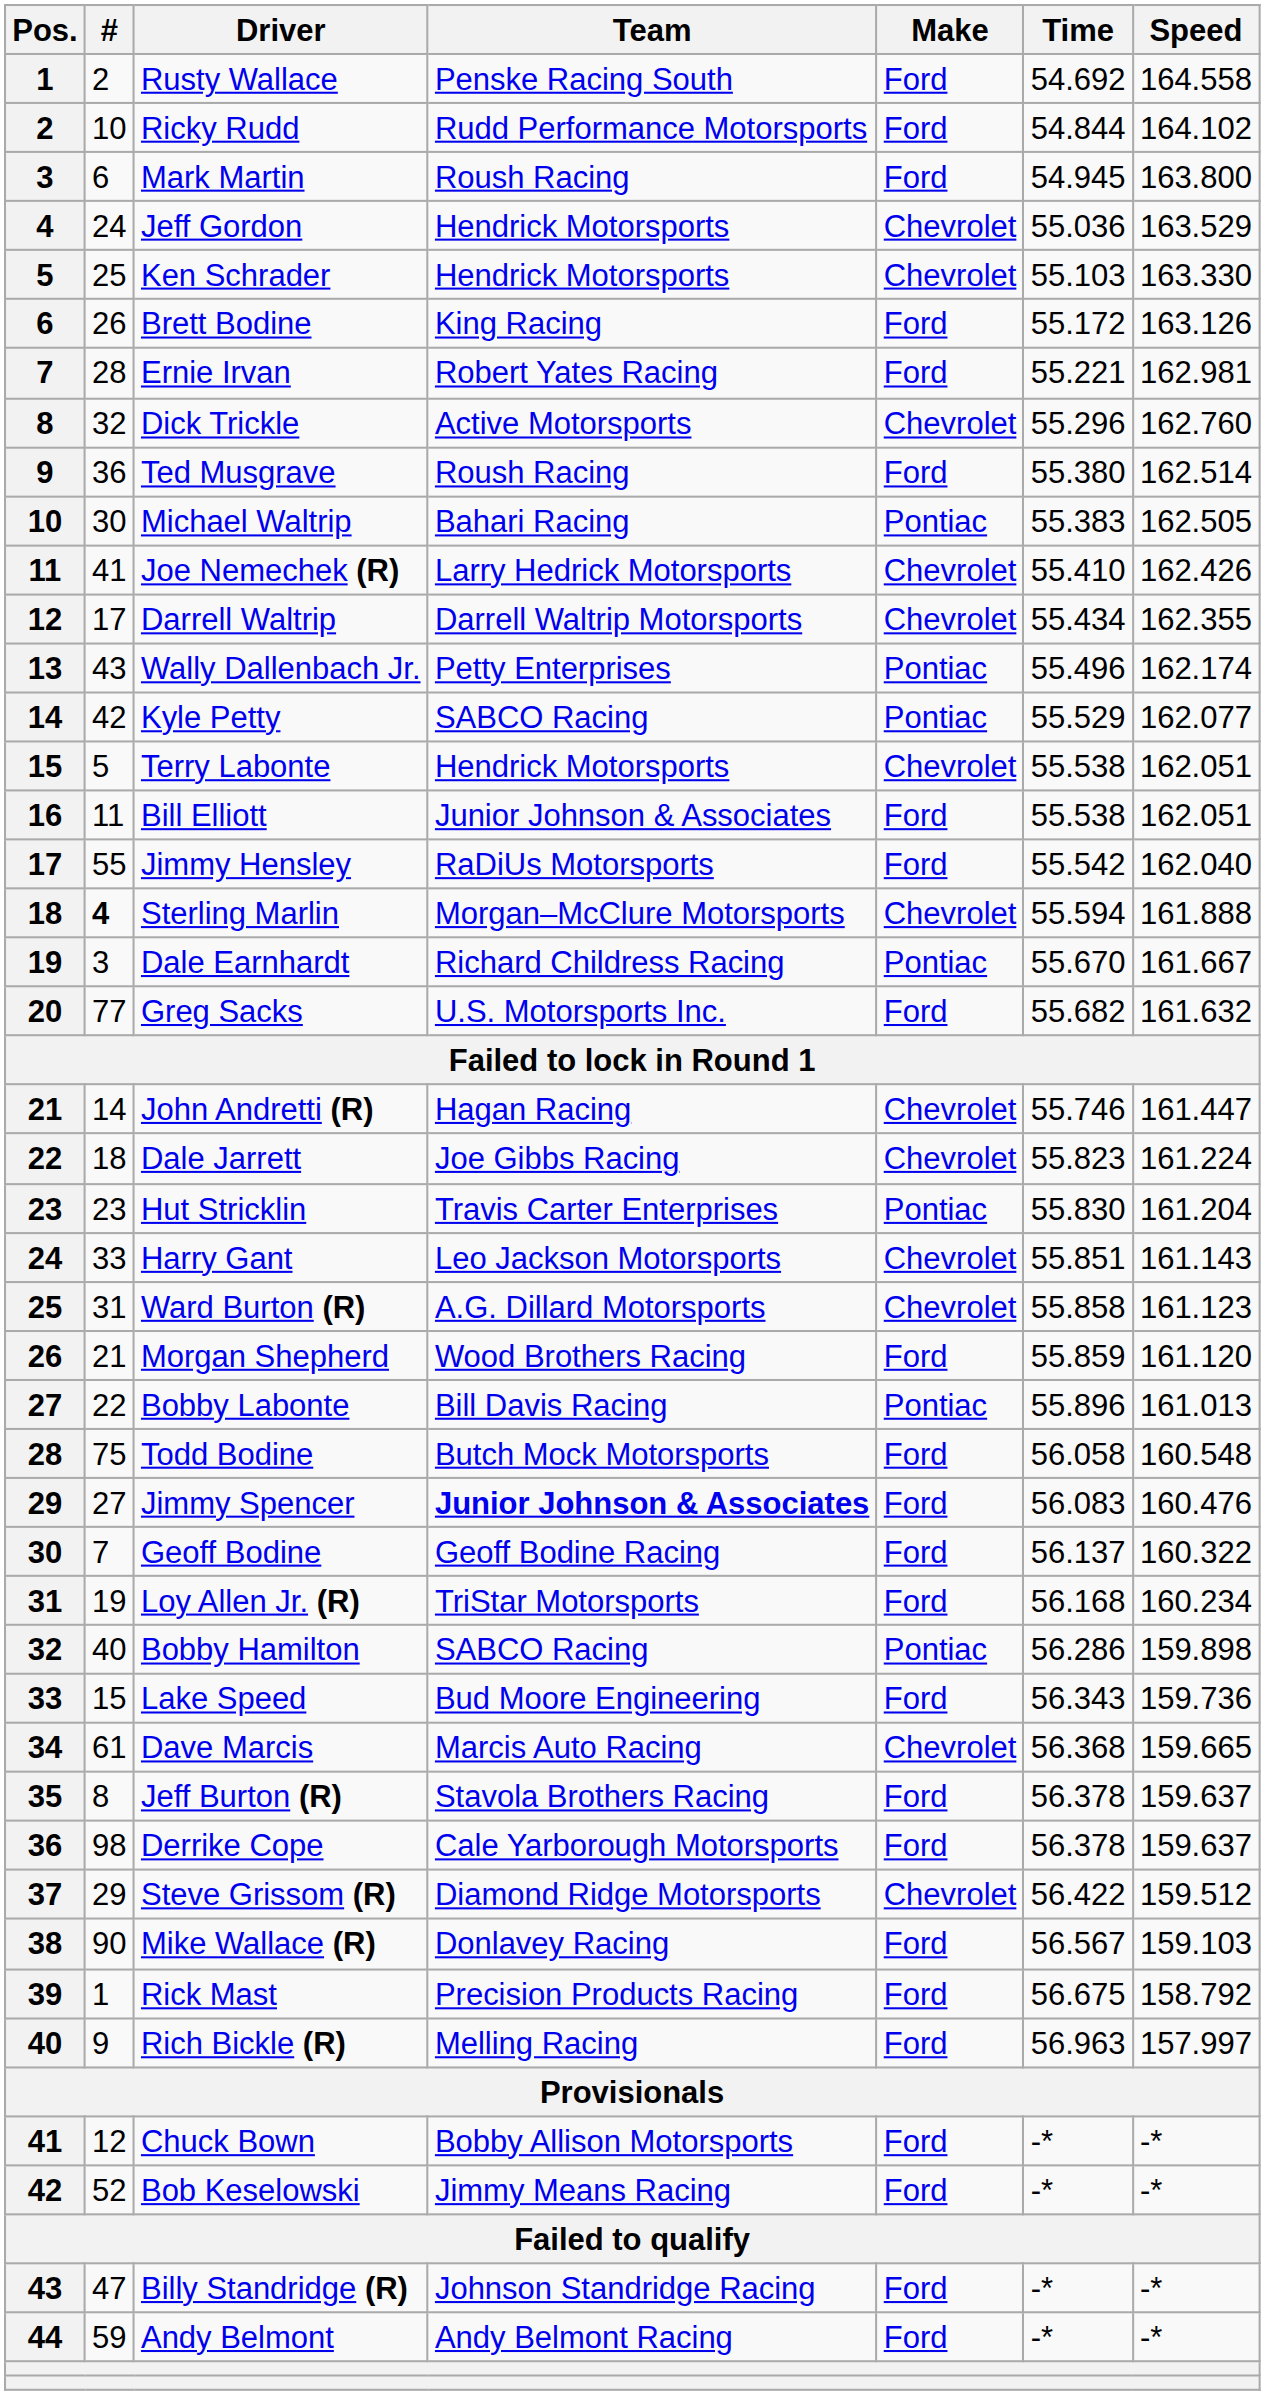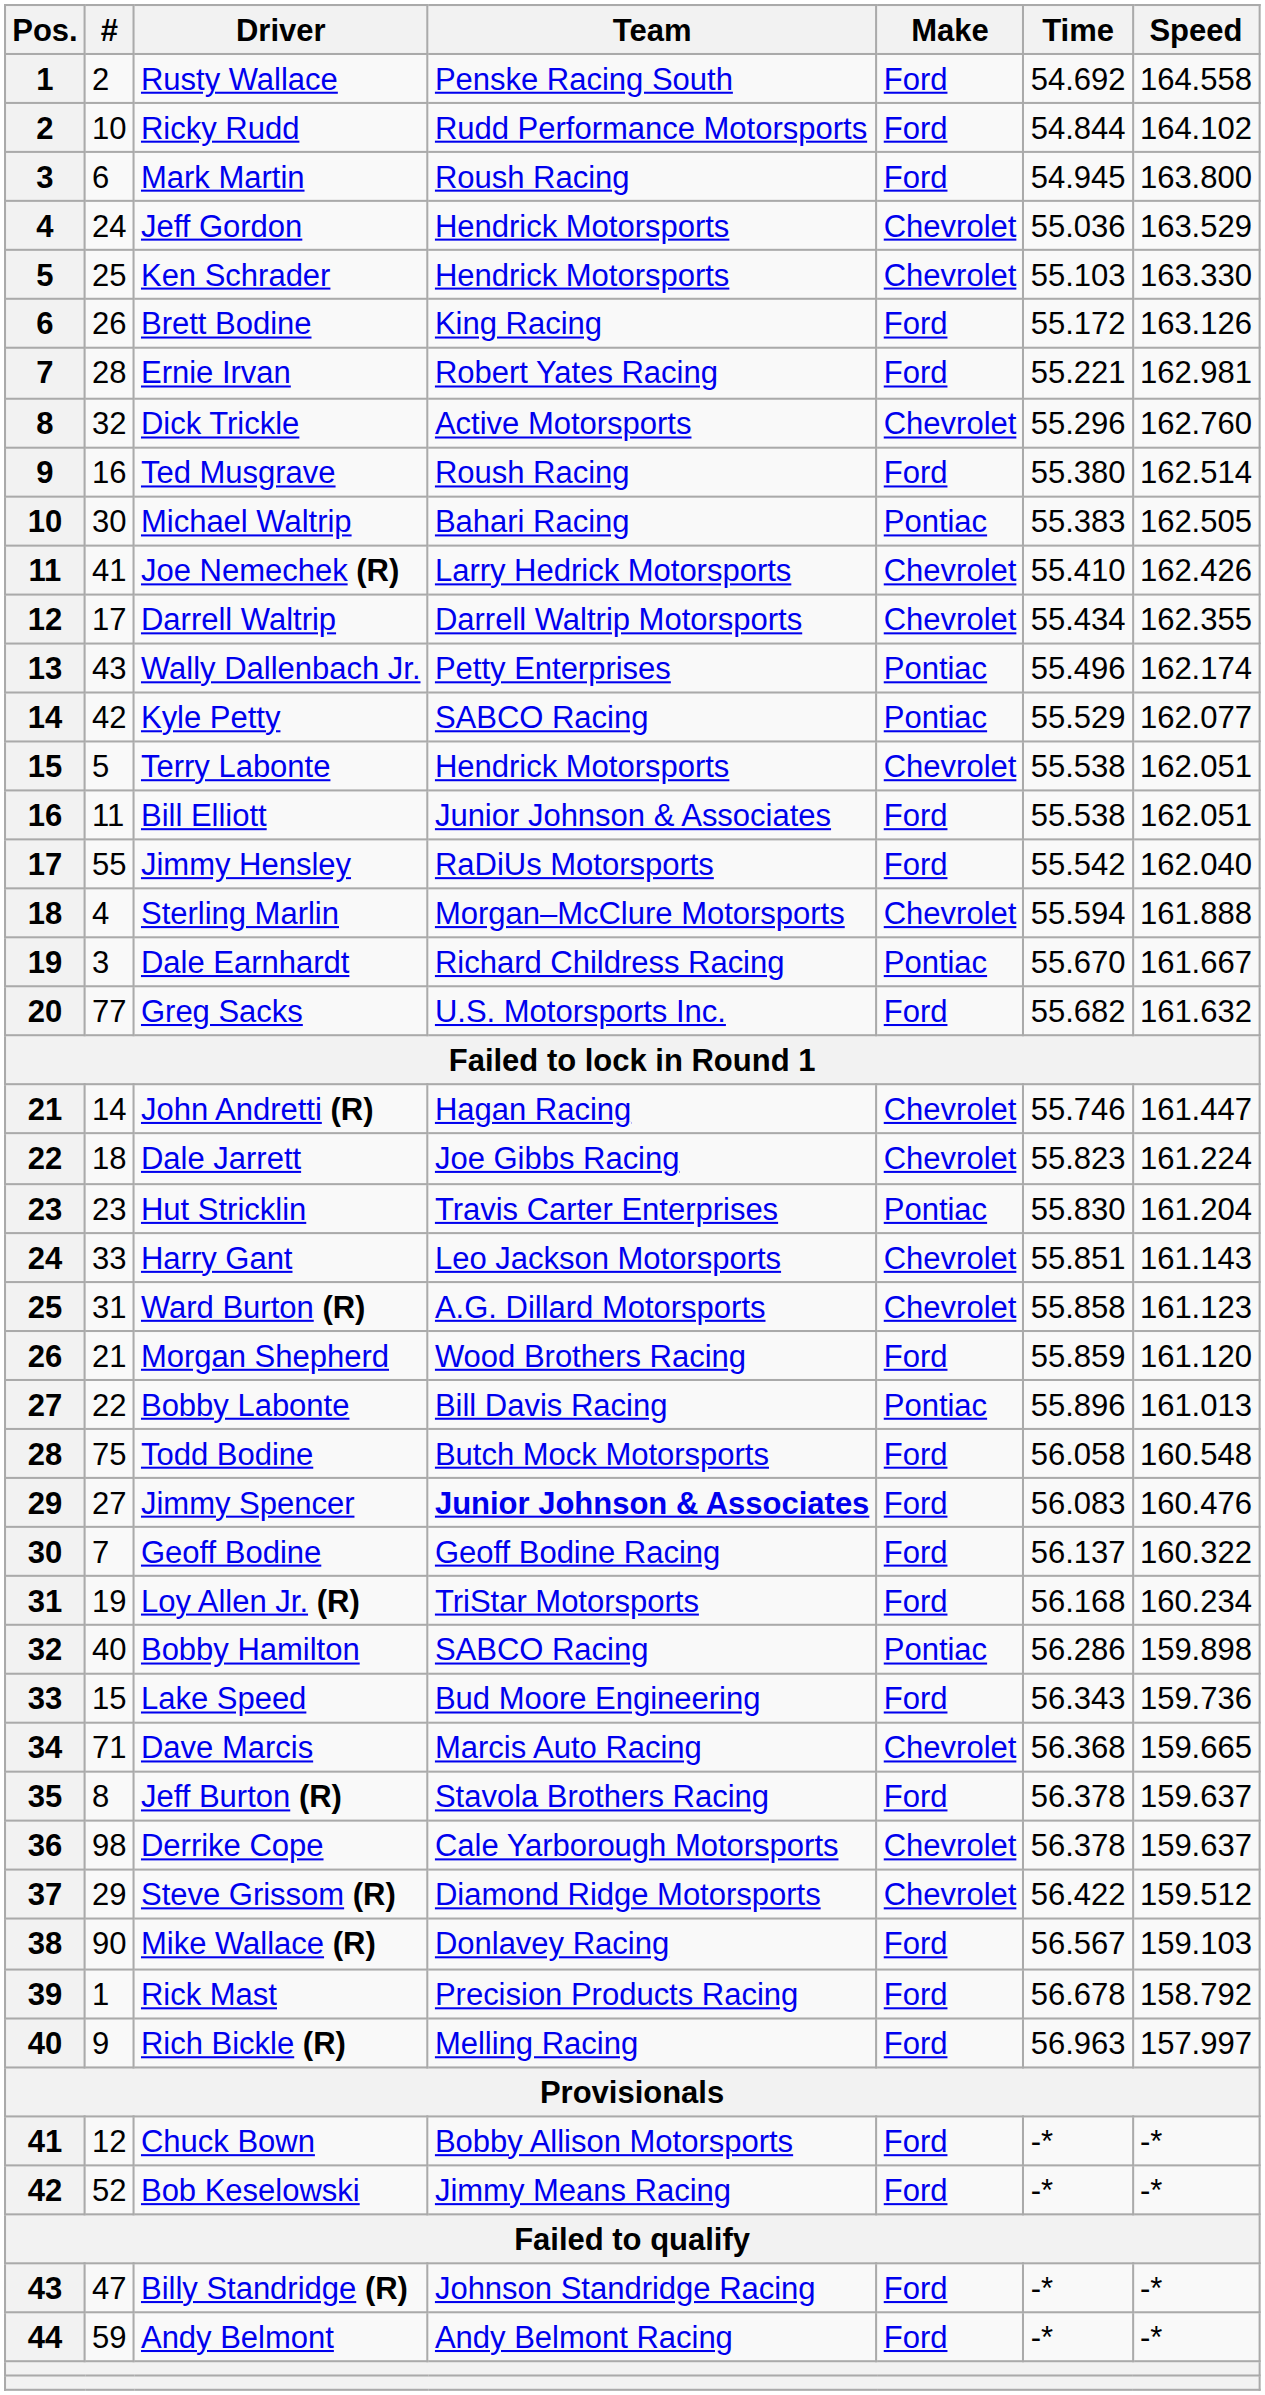 <table class="wikitable" style="font-size:95%">
 <tr>
 <th>Pos.</th>
 <th>#</th>
 <th>Driver</th>
 <th>Team</th>
 <th>Make</th>
 <th>Time</th>
 <th>Speed</th>
 </tr>
 <tr>
 <th>1</th>
 <td>2</td>
 <td><a href='#'>Rusty Wallace</a></td>
 <td><a href='#'>Penske Racing South</a></td>
 <td><a href='#'>Ford</a></td>
 <td>54.692</td>
 <td>164.558</td>
 </tr>
 <tr>
 <th>2</th>
 <td>10</td>
 <td><a href='#'>Ricky Rudd</a></td>
 <td><a href='#'>Rudd Performance Motorsports</a></td>
 <td><a href='#'>Ford</a></td>
 <td>54.844</td>
 <td>164.102</td>
 </tr>
 <tr>
 <th>3</th>
 <td>6</td>
 <td><a href='#'>Mark Martin</a></td>
 <td><a href='#'>Roush Racing</a></td>
 <td><a href='#'>Ford</a></td>
 <td>54.945</td>
 <td>163.800</td>
 </tr>
 <tr>
 <th>4</th>
 <td>24</td>
 <td><a href='#'>Jeff Gordon</a></td>
 <td><a href='#'>Hendrick Motorsports</a></td>
 <td><a href='#'>Chevrolet</a></td>
 <td>55.036</td>
 <td>163.529</td>
 </tr>
 <tr>
 <th>5</th>
 <td>25</td>
 <td><a href='#'>Ken Schrader</a></td>
 <td><a href='#'>Hendrick Motorsports</a></td>
 <td><a href='#'>Chevrolet</a></td>
 <td>55.103</td>
 <td>163.330</td>
 </tr>
 <tr>
 <th>6</th>
 <td>26</td>
 <td><a href='#'>Brett Bodine</a></td>
 <td><a href='#'>King Racing</a></td>
 <td><a href='#'>Ford</a></td>
 <td>55.172</td>
 <td>163.126</td>
 </tr>
 <tr>
 <th>7</th>
 <td>28</td>
 <td><a href='#'>Ernie Irvan</a></td>
 <td><a href='#'>Robert Yates Racing</a></td>
 <td><a href='#'>Ford</a></td>
 <td>55.221</td>
 <td>162.981</td>
 </tr>
 <tr>
 <th>8</th>
 <td>32</td>
 <td><a href='#'>Dick Trickle</a></td>
 <td><a href='#'>Active Motorsports</a></td>
 <td><a href='#'>Chevrolet</a></td>
 <td>55.296</td>
 <td>162.760</td>
 </tr>
 <tr>
 <th>9</th>
-<td>36</td>
+<td>16</td>
 <td><a href='#'>Ted Musgrave</a></td>
 <td><a href='#'>Roush Racing</a></td>
 <td><a href='#'>Ford</a></td>
 <td>55.380</td>
 <td>162.514</td>
 </tr>
 <tr>
 <th>10</th>
 <td>30</td>
 <td><a href='#'>Michael Waltrip</a></td>
 <td><a href='#'>Bahari Racing</a></td>
 <td><a href='#'>Pontiac</a></td>
 <td>55.383</td>
 <td>162.505</td>
 </tr>
 <tr>
 <th>11</th>
 <td>41</td>
 <td><a href='#'>Joe Nemechek</a> <strong>(R)</strong></td>
 <td><a href='#'>Larry Hedrick Motorsports</a></td>
 <td><a href='#'>Chevrolet</a></td>
 <td>55.410</td>
 <td>162.426</td>
 </tr>
 <tr>
 <th>12</th>
 <td>17</td>
 <td><a href='#'>Darrell Waltrip</a></td>
 <td><a href='#'>Darrell Waltrip Motorsports</a></td>
 <td><a href='#'>Chevrolet</a></td>
 <td>55.434</td>
 <td>162.355</td>
 </tr>
 <tr>
 <th>13</th>
 <td>43</td>
 <td><a href='#'>Wally Dallenbach Jr.</a></td>
 <td><a href='#'>Petty Enterprises</a></td>
 <td><a href='#'>Pontiac</a></td>
 <td>55.496</td>
 <td>162.174</td>
 </tr>
 <tr>
 <th>14</th>
 <td>42</td>
 <td><a href='#'>Kyle Petty</a></td>
 <td><a href='#'>SABCO Racing</a></td>
 <td><a href='#'>Pontiac</a></td>
 <td>55.529</td>
 <td>162.077</td>
 </tr>
 <tr>
 <th>15</th>
 <td>5</td>
 <td><a href='#'>Terry Labonte</a></td>
 <td><a href='#'>Hendrick Motorsports</a></td>
 <td><a href='#'>Chevrolet</a></td>
 <td>55.538</td>
 <td>162.051</td>
 </tr>
 <tr>
 <th>16</th>
 <td>11</td>
 <td><a href='#'>Bill Elliott</a></td>
 <td><a href='#'>Junior Johnson & Associates</a></td>
 <td><a href='#'>Ford</a></td>
 <td>55.538</td>
 <td>162.051</td>
 </tr>
 <tr>
 <th>17</th>
 <td>55</td>
 <td><a href='#'>Jimmy Hensley</a></td>
 <td><a href='#'>RaDiUs Motorsports</a></td>
 <td><a href='#'>Ford</a></td>
 <td>55.542</td>
 <td>162.040</td>
 </tr>
 <tr>
 <th>18</th>
-<td><strong>4</strong></td>
+<td>4</td>
 <td><a href='#'>Sterling Marlin</a></td>
 <td><a href='#'>Morgan–McClure Motorsports</a></td>
 <td><a href='#'>Chevrolet</a></td>
 <td>55.594</td>
 <td>161.888</td>
 </tr>
 <tr>
 <th>19</th>
 <td>3</td>
 <td><a href='#'>Dale Earnhardt</a></td>
 <td><a href='#'>Richard Childress Racing</a></td>
 <td><a href='#'>Pontiac</a></td>
 <td>55.670</td>
 <td>161.667</td>
 </tr>
 <tr>
 <th>20</th>
 <td>77</td>
 <td><a href='#'>Greg Sacks</a></td>
 <td><a href='#'>U.S. Motorsports Inc.</a></td>
 <td><a href='#'>Ford</a></td>
 <td>55.682</td>
 <td>161.632</td>
 </tr>
 <tr>
 <th colspan="7">Failed to lock in Round 1</th>
 </tr>
 <tr>
 <th>21</th>
 <td>14</td>
 <td><a href='#'>John Andretti</a> <strong>(R)</strong></td>
 <td><a href='#'>Hagan Racing</a></td>
 <td><a href='#'>Chevrolet</a></td>
 <td>55.746</td>
 <td>161.447</td>
 </tr>
 <tr>
 <th>22</th>
 <td>18</td>
 <td><a href='#'>Dale Jarrett</a></td>
 <td><a href='#'>Joe Gibbs Racing</a></td>
 <td><a href='#'>Chevrolet</a></td>
 <td>55.823</td>
 <td>161.224</td>
 </tr>
 <tr>
 <th>23</th>
 <td>23</td>
 <td><a href='#'>Hut Stricklin</a></td>
 <td><a href='#'>Travis Carter Enterprises</a></td>
 <td><a href='#'>Pontiac</a></td>
 <td>55.830</td>
 <td>161.204</td>
 </tr>
 <tr>
 <th>24</th>
 <td>33</td>
 <td><a href='#'>Harry Gant</a></td>
 <td><a href='#'>Leo Jackson Motorsports</a></td>
 <td><a href='#'>Chevrolet</a></td>
 <td>55.851</td>
 <td>161.143</td>
 </tr>
 <tr>
 <th>25</th>
 <td>31</td>
 <td><a href='#'>Ward Burton</a> <strong>(R)</strong></td>
 <td><a href='#'>A.G. Dillard Motorsports</a></td>
 <td><a href='#'>Chevrolet</a></td>
 <td>55.858</td>
 <td>161.123</td>
 </tr>
 <tr>
 <th>26</th>
 <td>21</td>
 <td><a href='#'>Morgan Shepherd</a></td>
 <td><a href='#'>Wood Brothers Racing</a></td>
 <td><a href='#'>Ford</a></td>
 <td>55.859</td>
 <td>161.120</td>
 </tr>
 <tr>
 <th>27</th>
 <td>22</td>
 <td><a href='#'>Bobby Labonte</a></td>
 <td><a href='#'>Bill Davis Racing</a></td>
 <td><a href='#'>Pontiac</a></td>
 <td>55.896</td>
 <td>161.013</td>
 </tr>
 <tr>
 <th>28</th>
 <td>75</td>
 <td><a href='#'>Todd Bodine</a></td>
 <td><a href='#'>Butch Mock Motorsports</a></td>
 <td><a href='#'>Ford</a></td>
 <td>56.058</td>
 <td>160.548</td>
 </tr>
 <tr>
 <th>29</th>
 <td>27</td>
 <td><a href='#'>Jimmy Spencer</a></td>
 <td><strong><a href='#'>Junior Johnson & Associates</a></strong></td>
 <td><a href='#'>Ford</a></td>
 <td>56.083</td>
 <td>160.476</td>
 </tr>
 <tr>
 <th>30</th>
 <td>7</td>
 <td><a href='#'>Geoff Bodine</a></td>
 <td><a href='#'>Geoff Bodine Racing</a></td>
 <td><a href='#'>Ford</a></td>
 <td>56.137</td>
 <td>160.322</td>
 </tr>
 <tr>
 <th>31</th>
 <td>19</td>
 <td><a href='#'>Loy Allen Jr.</a> <strong>(R)</strong></td>
 <td><a href='#'>TriStar Motorsports</a></td>
 <td><a href='#'>Ford</a></td>
 <td>56.168</td>
 <td>160.234</td>
 </tr>
 <tr>
 <th>32</th>
 <td>40</td>
 <td><a href='#'>Bobby Hamilton</a></td>
 <td><a href='#'>SABCO Racing</a></td>
 <td><a href='#'>Pontiac</a></td>
 <td>56.286</td>
 <td>159.898</td>
 </tr>
 <tr>
 <th>33</th>
 <td>15</td>
 <td><a href='#'>Lake Speed</a></td>
 <td><a href='#'>Bud Moore Engineering</a></td>
 <td><a href='#'>Ford</a></td>
 <td>56.343</td>
 <td>159.736</td>
 </tr>
 <tr>
 <th>34</th>
-<td>61</td>
+<td>71</td>
 <td><a href='#'>Dave Marcis</a></td>
 <td><a href='#'>Marcis Auto Racing</a></td>
 <td><a href='#'>Chevrolet</a></td>
 <td>56.368</td>
 <td>159.665</td>
 </tr>
 <tr>
 <th>35</th>
 <td>8</td>
 <td><a href='#'>Jeff Burton</a> <strong>(R)</strong></td>
 <td><a href='#'>Stavola Brothers Racing</a></td>
 <td><a href='#'>Ford</a></td>
 <td>56.378</td>
 <td>159.637</td>
 </tr>
 <tr>
 <th>36</th>
 <td>98</td>
 <td><a href='#'>Derrike Cope</a></td>
 <td><a href='#'>Cale Yarborough Motorsports</a></td>
-<td><a href='#'>Ford</a></td>
+<td><a href='#'>Chevrolet</a></td>
 <td>56.378</td>
 <td>159.637</td>
 </tr>
 <tr>
 <th>37</th>
 <td>29</td>
 <td><a href='#'>Steve Grissom</a> <strong>(R)</strong></td>
 <td><a href='#'>Diamond Ridge Motorsports</a></td>
 <td><a href='#'>Chevrolet</a></td>
 <td>56.422</td>
 <td>159.512</td>
 </tr>
 <tr>
 <th>38</th>
 <td>90</td>
 <td><a href='#'>Mike Wallace</a> <strong>(R)</strong></td>
 <td><a href='#'>Donlavey Racing</a></td>
 <td><a href='#'>Ford</a></td>
 <td>56.567</td>
 <td>159.103</td>
 </tr>
 <tr>
 <th>39</th>
 <td>1</td>
 <td><a href='#'>Rick Mast</a></td>
 <td><a href='#'>Precision Products Racing</a></td>
 <td><a href='#'>Ford</a></td>
-<td>56.675</td>
+<td>56.678</td>
 <td>158.792</td>
 </tr>
 <tr>
 <th>40</th>
 <td>9</td>
 <td><a href='#'>Rich Bickle</a> <strong>(R)</strong></td>
 <td><a href='#'>Melling Racing</a></td>
 <td><a href='#'>Ford</a></td>
 <td>56.963</td>
 <td>157.997</td>
 </tr>
 <tr>
 <th colspan="7">Provisionals</th>
 </tr>
 <tr>
 <th>41</th>
 <td>12</td>
 <td><a href='#'>Chuck Bown</a></td>
 <td><a href='#'>Bobby Allison Motorsports</a></td>
 <td><a href='#'>Ford</a></td>
 <td>-*</td>
 <td>-*</td>
 </tr>
 <tr>
 <th>42</th>
 <td>52</td>
 <td><a href='#'>Bob Keselowski</a></td>
 <td><a href='#'>Jimmy Means Racing</a></td>
 <td><a href='#'>Ford</a></td>
 <td>-*</td>
 <td>-*</td>
 </tr>
 <tr>
 <th colspan="7">Failed to qualify</th>
 </tr>
 <tr>
 <th>43</th>
 <td>47</td>
 <td><a href='#'>Billy Standridge</a> <strong>(R)</strong></td>
 <td><a href='#'>Johnson Standridge Racing</a></td>
 <td><a href='#'>Ford</a></td>
 <td>-*</td>
 <td>-*</td>
 </tr>
 <tr>
 <th>44</th>
 <td>59</td>
 <td><a href='#'>Andy Belmont</a></td>
 <td><a href='#'>Andy Belmont Racing</a></td>
 <td><a href='#'>Ford</a></td>
 <td>-*</td>
 <td>-*</td>
 </tr>
 <tr>
 <th colspan="7"></th>
 </tr>
 <tr>
 <th colspan="7"></th>
 </tr>
 </table>
